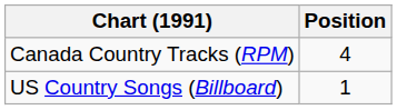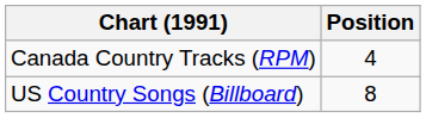 <table class="wikitable sortable">
 <tr>
 <th scope="col">Chart (1991)</th>
 <th scope="col">Position</th>
 </tr>
 <tr>
 <td>Canada Country Tracks (<em><a href='#'>RPM</a></em>)</td>
 <td align="center">4</td>
 </tr>
 <tr>
 <td>US <a href='#'>Country Songs</a> (<em><a href='#'>Billboard</a></em>)</td>
-<td align="center">1</td>
+<td align="center">8</td>
 </tr>
 </table>
